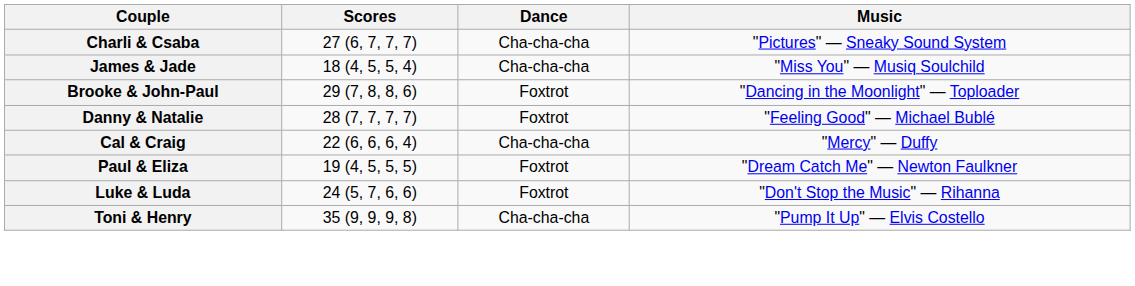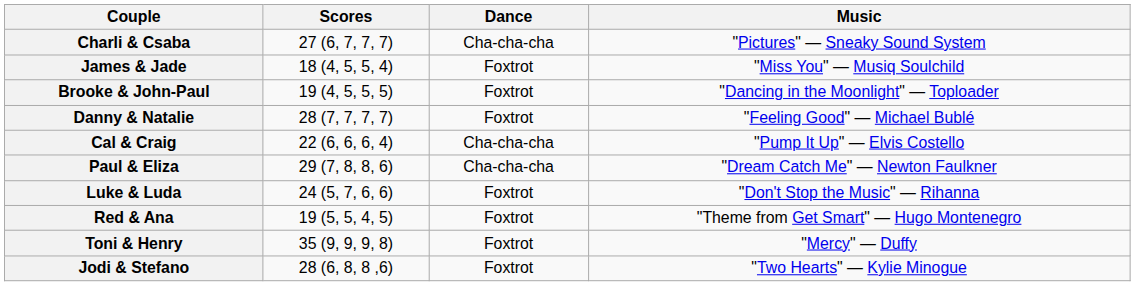 <table class="wikitable sortable" style="text-align:center; width: 90%">
 <tr>
 <th scope="col">Couple</th>
 <th scope="col">Scores</th>
 <th scope="col">Dance</th>
 <th scope="col" class="unsortable">Music</th>
 </tr>
 <tr>
 <th scope="row">Charli & Csaba</th>
 <td>27 (6, 7, 7, 7)</td>
 <td>Cha-cha-cha</td>
 <td>"<a href='#'>Pictures</a>" — <a href='#'>Sneaky Sound System</a></td>
 </tr>
 <tr>
 <th scope="row">James & Jade</th>
 <td>18 (4, 5, 5, 4)</td>
-<td>Cha-cha-cha</td>
+<td>Foxtrot</td>
 <td>"<a href='#'>Miss You</a>" — <a href='#'>Musiq Soulchild</a></td>
 </tr>
 <tr>
 <th scope="row">Brooke & John-Paul</th>
-<td>29 (7, 8, 8, 6)</td>
+<td>19 (4, 5, 5, 5)</td>
 <td>Foxtrot</td>
 <td>"<a href='#'>Dancing in the Moonlight</a>" — <a href='#'>Toploader</a></td>
 </tr>
 <tr>
 <th scope="row">Danny & Natalie</th>
 <td>28 (7, 7, 7, 7)</td>
 <td>Foxtrot</td>
 <td>"<a href='#'>Feeling Good</a>" — <a href='#'>Michael Bublé</a></td>
 </tr>
 <tr>
 <th scope="row">Cal & Craig</th>
 <td>22 (6, 6, 6, 4)</td>
 <td>Cha-cha-cha</td>
-<td>"<a href='#'>Mercy</a>" — <a href='#'>Duffy</a></td>
+<td>"<a href='#'>Pump It Up</a>" — <a href='#'>Elvis Costello</a></td>
 </tr>
 <tr>
 <th scope="row">Paul & Eliza</th>
-<td>19 (4, 5, 5, 5)</td>
-<td>Foxtrot</td>
+<td>29 (7, 8, 8, 6)</td>
+<td>Cha-cha-cha</td>
 <td>"<a href='#'>Dream Catch Me</a>" — <a href='#'>Newton Faulkner</a></td>
 </tr>
 <tr>
 <th scope="row">Luke & Luda</th>
 <td>24 (5, 7, 6, 6)</td>
 <td>Foxtrot</td>
 <td>"<a href='#'>Don't Stop the Music</a>" — <a href='#'>Rihanna</a></td>
 </tr>
 <tr>
+<th scope="row">Red & Ana</th>
+<td>19 (5, 5, 4, 5)</td>
+<td>Foxtrot</td>
+<td>"Theme from <a href='#'>Get Smart</a>" — <a href='#'>Hugo Montenegro</a></td>
+</tr>
+<tr>
 <th scope="row">Toni & Henry</th>
 <td>35 (9, 9, 9, 8)</td>
-<td>Cha-cha-cha</td>
-<td>"<a href='#'>Pump It Up</a>" — <a href='#'>Elvis Costello</a></td>
+<td>Foxtrot</td>
+<td>"<a href='#'>Mercy</a>" — <a href='#'>Duffy</a></td>
+</tr>
+<tr>
+<th scope="row">Jodi & Stefano</th>
+<td>28 (6, 8, 8 ,6)</td>
+<td>Foxtrot</td>
+<td>"<a href='#'>Two Hearts</a>" — <a href='#'>Kylie Minogue</a></td>
 </tr>
 </table>
